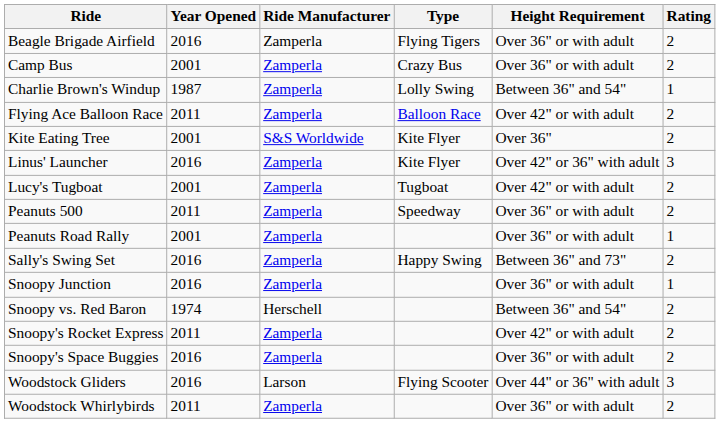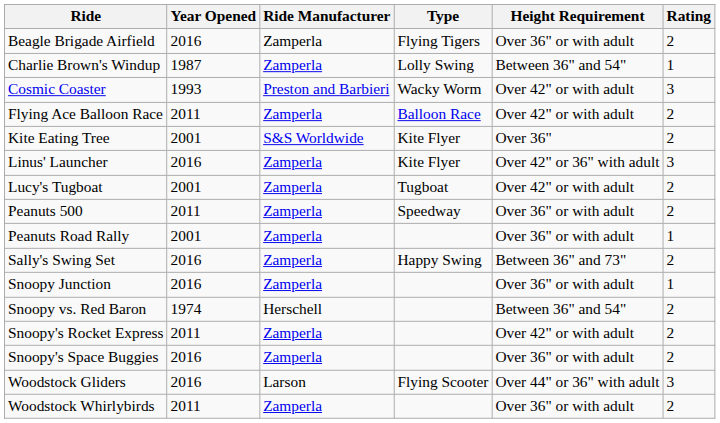 <table class="wikitable sortable">
 <tr>
 <th>Ride</th>
 <th>Year Opened</th>
 <th>Ride Manufacturer</th>
 <th>Type</th>
 <th>Height Requirement</th>
 <th>Rating</th>
 </tr>
 <tr>
 <td>Beagle Brigade Airfield</td>
 <td>2016</td>
 <td>Zamperla</td>
 <td>Flying Tigers</td>
 <td>Over 36" or with adult</td>
 <td>2</td>
 </tr>
 <tr>
-<td>Camp Bus</td>
-<td>2001</td>
-<td><a href='#'>Zamperla</a></td>
-<td>Crazy Bus</td>
-<td>Over 36" or with adult</td>
-<td>2</td>
-</tr>
-<tr>
 <td>Charlie Brown's Windup</td>
 <td>1987</td>
 <td><a href='#'>Zamperla</a></td>
 <td>Lolly Swing</td>
 <td>Between 36" and 54"</td>
 <td>1</td>
+</tr>
+<tr>
+<td><a href='#'>Cosmic Coaster</a></td>
+<td>1993</td>
+<td><a href='#'>Preston and Barbieri</a></td>
+<td>Wacky Worm</td>
+<td>Over 42" or with adult</td>
+<td>3</td>
 </tr>
 <tr>
 <td>Flying Ace Balloon Race</td>
 <td>2011</td>
 <td><a href='#'>Zamperla</a></td>
 <td><a href='#'>Balloon Race</a></td>
 <td>Over 42" or with adult</td>
 <td>2</td>
 </tr>
 <tr>
 <td>Kite Eating Tree</td>
 <td>2001</td>
 <td><a href='#'>S&S Worldwide</a></td>
 <td>Kite Flyer</td>
 <td>Over 36"</td>
 <td>2</td>
 </tr>
 <tr>
 <td>Linus' Launcher</td>
 <td>2016</td>
 <td><a href='#'>Zamperla</a></td>
 <td>Kite Flyer</td>
 <td>Over 42" or 36" with adult</td>
 <td>3</td>
 </tr>
 <tr>
 <td>Lucy's Tugboat</td>
 <td>2001</td>
 <td><a href='#'>Zamperla</a></td>
 <td>Tugboat</td>
 <td>Over 42" or with adult</td>
 <td>2</td>
 </tr>
 <tr>
 <td>Peanuts 500</td>
 <td>2011</td>
 <td><a href='#'>Zamperla</a></td>
 <td>Speedway</td>
 <td>Over 36" or with adult</td>
 <td>2</td>
 </tr>
 <tr>
 <td>Peanuts Road Rally</td>
 <td>2001</td>
 <td><a href='#'>Zamperla</a></td>
 <td></td>
 <td>Over 36" or with adult</td>
 <td>1</td>
 </tr>
 <tr>
 <td>Sally's Swing Set</td>
 <td>2016</td>
 <td><a href='#'>Zamperla</a></td>
 <td>Happy Swing</td>
 <td>Between 36" and 73"</td>
 <td>2</td>
 </tr>
 <tr>
 <td>Snoopy Junction</td>
 <td>2016</td>
 <td><a href='#'>Zamperla</a></td>
 <td></td>
 <td>Over 36" or with adult</td>
 <td>1</td>
 </tr>
 <tr>
 <td>Snoopy vs. Red Baron</td>
 <td>1974</td>
 <td>Herschell</td>
 <td></td>
 <td>Between 36" and 54"</td>
 <td>2</td>
 </tr>
 <tr>
 <td>Snoopy's Rocket Express</td>
 <td>2011</td>
 <td><a href='#'>Zamperla</a></td>
 <td></td>
 <td>Over 42" or with adult</td>
 <td>2</td>
 </tr>
 <tr>
 <td>Snoopy's Space Buggies</td>
 <td>2016</td>
 <td><a href='#'>Zamperla</a></td>
 <td></td>
 <td>Over 36" or with adult</td>
 <td>2</td>
 </tr>
 <tr>
 <td>Woodstock Gliders</td>
 <td>2016</td>
 <td>Larson</td>
 <td>Flying Scooter</td>
 <td>Over 44" or 36" with adult</td>
 <td>3</td>
 </tr>
 <tr>
 <td>Woodstock Whirlybirds</td>
 <td>2011</td>
 <td><a href='#'>Zamperla</a></td>
 <td></td>
 <td>Over 36" or with adult</td>
 <td>2</td>
 </tr>
 </table>
